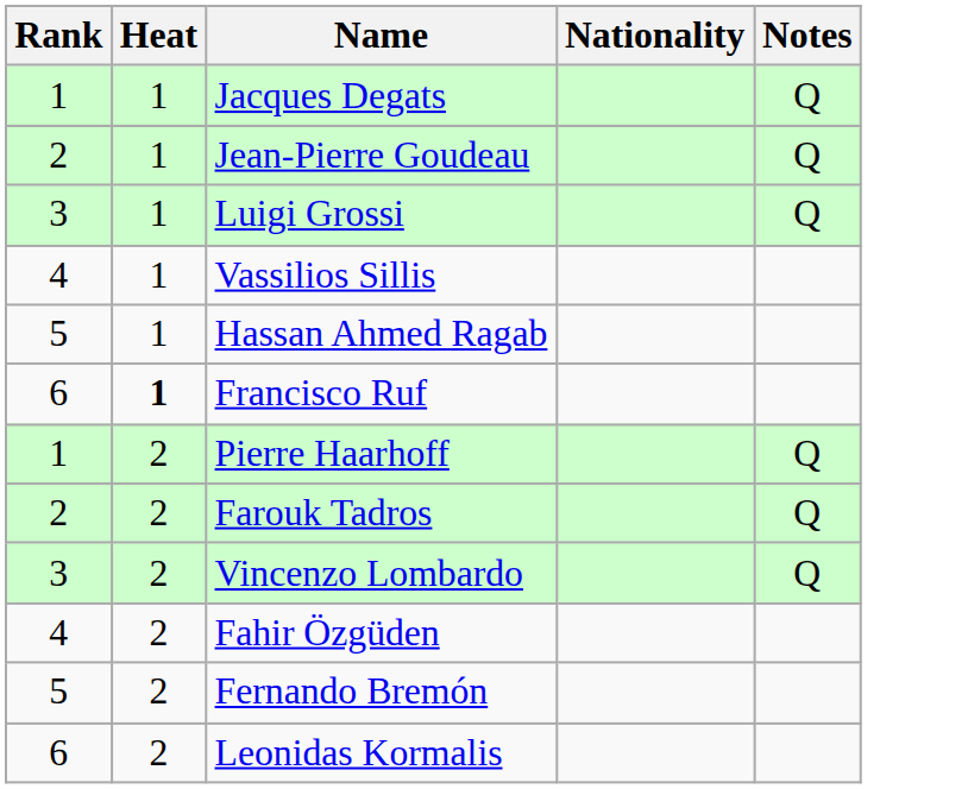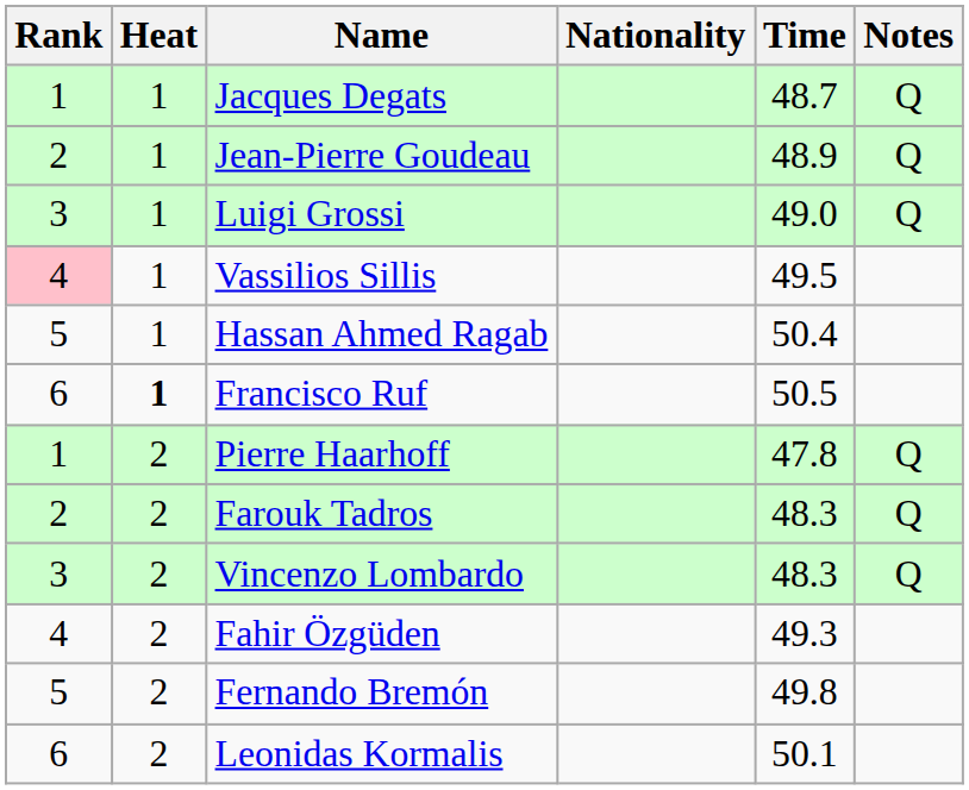 <table class="wikitable sortable" style="text-align:center">
 <tr>
 <th>Rank</th>
 <th>Heat</th>
 <th>Name</th>
 <th>Nationality</th>
+<th>Time</th>
 <th>Notes</th>
 </tr>
 <tr bgcolor=ccffcc>
 <td>1</td>
 <td>1</td>
 <td align=left><a href='#'>Jacques Degats</a></td>
 <td align=left></td>
+<td>48.7</td>
 <td>Q</td>
 </tr>
 <tr bgcolor=ccffcc>
 <td>2</td>
 <td>1</td>
 <td align=left><a href='#'>Jean-Pierre Goudeau</a></td>
 <td align=left></td>
+<td>48.9</td>
 <td>Q</td>
 </tr>
 <tr bgcolor=ccffcc>
 <td>3</td>
 <td>1</td>
 <td align=left><a href='#'>Luigi Grossi</a></td>
 <td align=left></td>
+<td>49.0</td>
 <td>Q</td>
 </tr>
 <tr>
-<td>4</td>
+<td style="background: pink;">4</td>
 <td>1</td>
 <td align=left><a href='#'>Vassilios Sillis</a></td>
 <td align=left></td>
+<td>49.5</td>
 <td></td>
 </tr>
 <tr>
 <td>5</td>
 <td>1</td>
 <td align=left><a href='#'>Hassan Ahmed Ragab</a></td>
 <td align=left></td>
+<td>50.4</td>
 <td></td>
 </tr>
 <tr>
 <td>6</td>
 <td><strong>1</strong></td>
 <td align=left><a href='#'>Francisco Ruf</a></td>
 <td align=left></td>
+<td>50.5</td>
 <td></td>
 </tr>
 <tr bgcolor=ccffcc>
 <td>1</td>
 <td>2</td>
 <td align=left><a href='#'>Pierre Haarhoff</a></td>
 <td align=left></td>
+<td>47.8</td>
 <td>Q</td>
 </tr>
 <tr bgcolor=ccffcc>
 <td>2</td>
 <td>2</td>
 <td align=left><a href='#'>Farouk Tadros</a></td>
 <td align=left></td>
+<td>48.3</td>
 <td>Q</td>
 </tr>
 <tr bgcolor=ccffcc>
 <td>3</td>
 <td>2</td>
 <td align=left><a href='#'>Vincenzo Lombardo</a></td>
 <td align=left></td>
+<td>48.3</td>
 <td>Q</td>
 </tr>
 <tr>
 <td>4</td>
 <td>2</td>
 <td align=left><a href='#'>Fahir Özgüden</a></td>
 <td align=left></td>
+<td>49.3</td>
 <td></td>
 </tr>
 <tr>
 <td>5</td>
 <td>2</td>
 <td align=left><a href='#'>Fernando Bremón</a></td>
 <td align=left></td>
+<td>49.8</td>
 <td></td>
 </tr>
 <tr>
 <td>6</td>
 <td>2</td>
 <td align=left><a href='#'>Leonidas Kormalis</a></td>
 <td align=left></td>
+<td>50.1</td>
 <td></td>
 </tr>
 </table>
